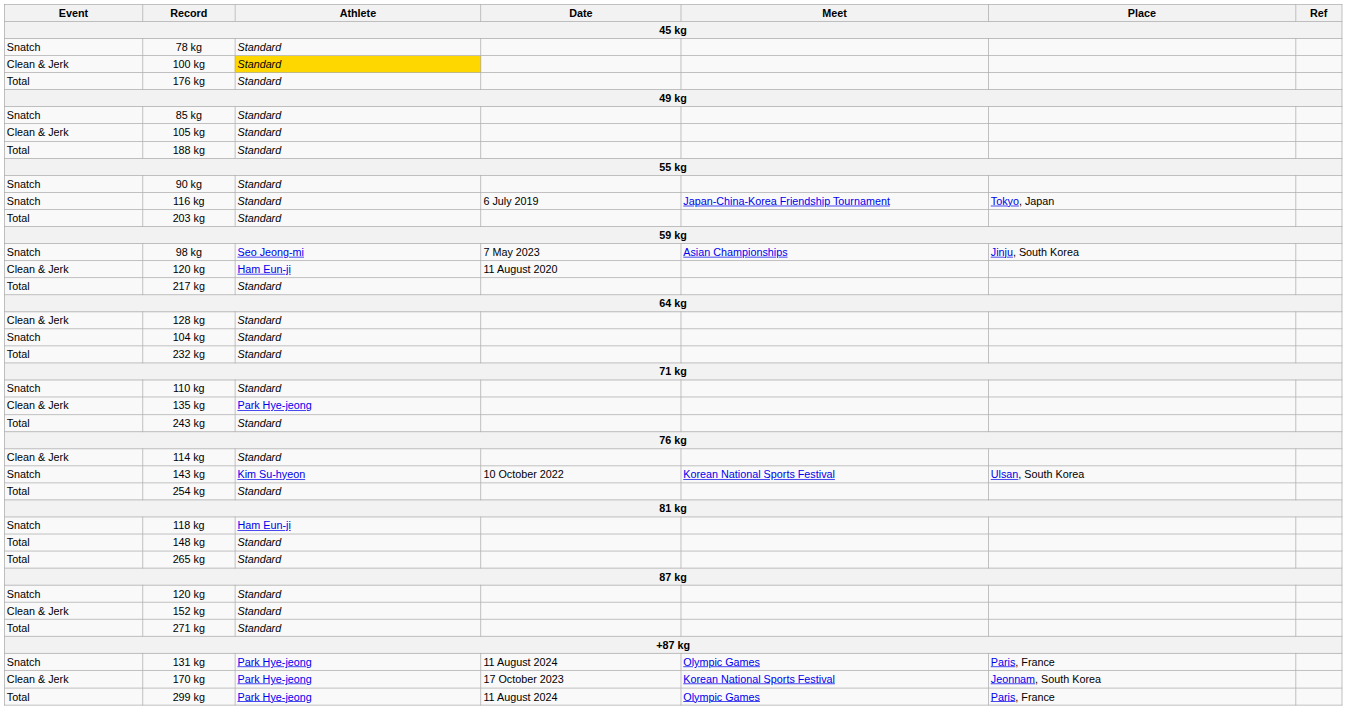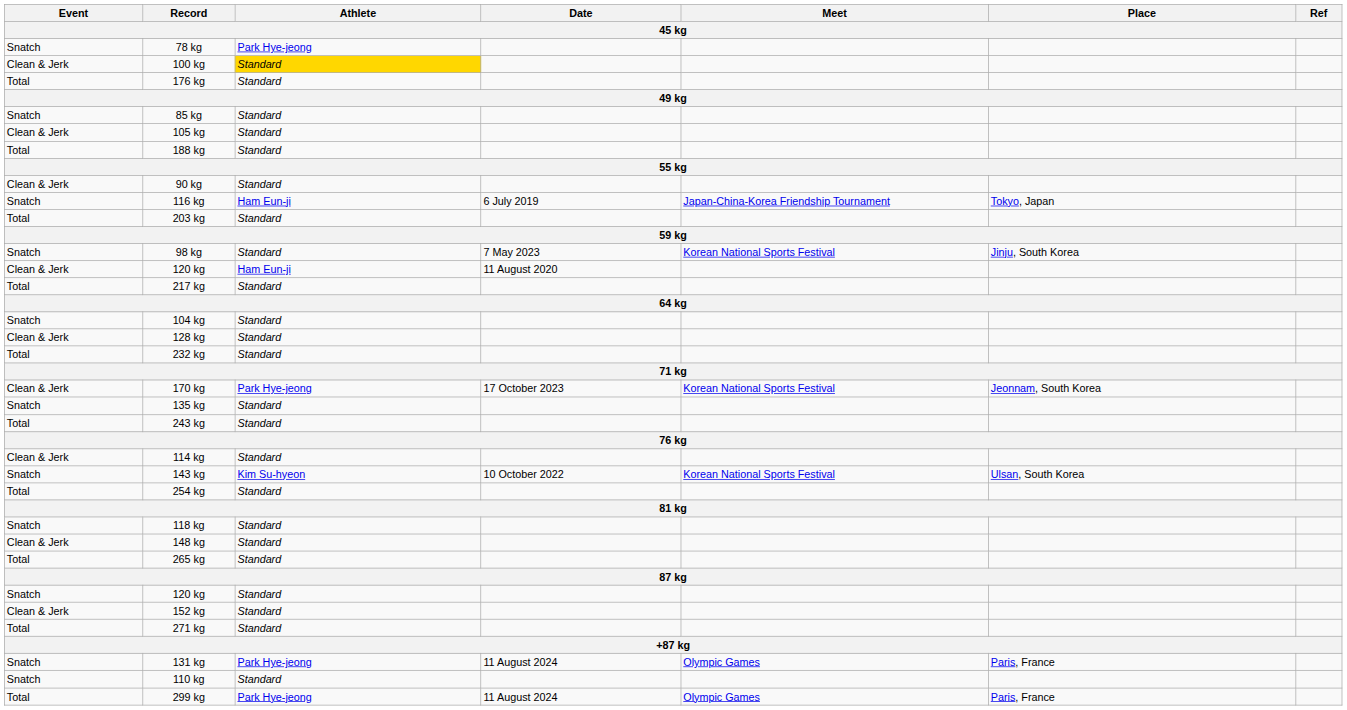 <table class="wikitable" style="font-size:95%; width: 95%;">
 <tr>
 <th width=9%>Event</th>
 <th width=6%>Record</th>
 <th width=16%>Athlete</th>
 <th width=13%>Date</th>
 <th width=20%>Meet</th>
 <th width=20%>Place</th>
 <th width=3%>Ref</th>
 </tr>
 <tr bgcolor="#DDDDDD">
 <th colspan="7">45 kg</th>
 </tr>
 <tr>
 <td>Snatch</td>
 <td align="center">78 kg</td>
-<td><em>Standard</em></td>
+<td><a href='#'>Park Hye-jeong</a></td>
 <td></td>
 <td></td>
 <td></td>
 <td></td>
 </tr>
 <tr>
 <td>Clean & Jerk</td>
 <td align="center">100 kg</td>
 <td style="background: gold;"><em>Standard</em></td>
 <td></td>
 <td></td>
 <td></td>
 <td></td>
 </tr>
 <tr>
 <td>Total</td>
 <td align="center">176 kg</td>
 <td><em>Standard</em></td>
 <td></td>
 <td></td>
 <td></td>
 <td></td>
 </tr>
 <tr bgcolor="#DDDDDD">
 <th colspan="7">49 kg</th>
 </tr>
 <tr>
 <td>Snatch</td>
 <td align="center">85 kg</td>
 <td><em>Standard</em></td>
 <td></td>
 <td></td>
 <td></td>
 <td></td>
 </tr>
 <tr>
 <td>Clean & Jerk</td>
 <td align="center">105 kg</td>
 <td><em>Standard</em></td>
 <td></td>
 <td></td>
 <td></td>
 <td></td>
 </tr>
 <tr>
 <td>Total</td>
 <td align="center">188 kg</td>
 <td><em>Standard</em></td>
 <td></td>
 <td></td>
 <td></td>
 <td></td>
 </tr>
 <tr bgcolor="#DDDDDD">
 <th colspan="7">55 kg</th>
 </tr>
 <tr>
-<td>Snatch</td>
+<td>Clean & Jerk</td>
 <td align="center">90 kg</td>
 <td><em>Standard</em></td>
 <td></td>
 <td></td>
 <td></td>
 <td></td>
 </tr>
 <tr>
 <td>Snatch</td>
 <td align="center">116 kg</td>
-<td><em>Standard</em></td>
+<td><a href='#'>Ham Eun-ji</a></td>
 <td>6 July 2019</td>
 <td><a href='#'>Japan-China-Korea Friendship Tournament</a></td>
 <td><a href='#'>Tokyo</a>, Japan</td>
 <td></td>
 </tr>
 <tr>
 <td>Total</td>
 <td align="center">203 kg</td>
 <td><em>Standard</em></td>
 <td></td>
 <td></td>
 <td></td>
 <td></td>
 </tr>
 <tr bgcolor="#DDDDDD">
 <th colspan="7">59 kg</th>
 </tr>
 <tr>
 <td>Snatch</td>
 <td align="center">98 kg</td>
-<td><a href='#'>Seo Jeong-mi</a></td>
+<td><em>Standard</em></td>
 <td>7 May 2023</td>
-<td><a href='#'>Asian Championships</a></td>
+<td><a href='#'>Korean National Sports Festival</a></td>
 <td><a href='#'>Jinju</a>, South Korea</td>
 <td></td>
 </tr>
 <tr>
 <td>Clean & Jerk</td>
 <td align="center">120 kg</td>
 <td><a href='#'>Ham Eun-ji</a></td>
 <td>11 August 2020</td>
 <td></td>
 <td></td>
 <td></td>
 </tr>
 <tr>
 <td>Total</td>
 <td align="center">217 kg</td>
 <td><em>Standard</em></td>
 <td></td>
 <td></td>
 <td></td>
 <td></td>
 </tr>
 <tr bgcolor="#DDDDDD">
 <th colspan="7">64 kg</th>
 </tr>
 <tr>
-<td>Clean & Jerk</td>
-<td align="center">128 kg</td>
+<td>Snatch</td>
+<td align="center">104 kg</td>
 <td><em>Standard</em></td>
 <td></td>
 <td></td>
 <td></td>
 <td></td>
 </tr>
 <tr>
-<td>Snatch</td>
-<td align="center">104 kg</td>
+<td>Clean & Jerk</td>
+<td align="center">128 kg</td>
 <td><em>Standard</em></td>
 <td></td>
 <td></td>
 <td></td>
 <td></td>
 </tr>
 <tr>
 <td>Total</td>
 <td align="center">232 kg</td>
 <td><em>Standard</em></td>
 <td></td>
 <td></td>
 <td></td>
 <td></td>
 </tr>
 <tr bgcolor="#DDDDDD">
 <th colspan="7">71 kg</th>
 </tr>
 <tr>
-<td>Snatch</td>
-<td align="center">110 kg</td>
-<td><em>Standard</em></td>
-<td></td>
-<td></td>
-<td></td>
+<td>Clean & Jerk</td>
+<td align="center">170 kg</td>
+<td><a href='#'>Park Hye-jeong</a></td>
+<td>17 October 2023</td>
+<td><a href='#'>Korean National Sports Festival</a></td>
+<td><a href='#'>Jeonnam</a>, South Korea</td>
 <td></td>
 </tr>
 <tr>
-<td>Clean & Jerk</td>
+<td>Snatch</td>
 <td align="center">135 kg</td>
-<td><a href='#'>Park Hye-jeong</a></td>
+<td><em>Standard</em></td>
 <td></td>
 <td></td>
 <td></td>
 <td></td>
 </tr>
 <tr>
 <td>Total</td>
 <td align="center">243 kg</td>
 <td><em>Standard</em></td>
 <td></td>
 <td></td>
 <td></td>
 <td></td>
 </tr>
 <tr bgcolor="#DDDDDD">
 <th colspan="7">76 kg</th>
 </tr>
 <tr>
 <td>Clean & Jerk</td>
 <td align="center">114 kg</td>
 <td><em>Standard</em></td>
 <td></td>
 <td></td>
 <td></td>
 <td></td>
 </tr>
 <tr>
 <td>Snatch</td>
 <td align="center">143 kg</td>
 <td><a href='#'>Kim Su-hyeon</a></td>
 <td>10 October 2022</td>
 <td><a href='#'>Korean National Sports Festival</a></td>
 <td><a href='#'>Ulsan</a>, South Korea</td>
 <td></td>
 </tr>
 <tr>
 <td>Total</td>
 <td align="center">254 kg</td>
 <td><em>Standard</em></td>
 <td></td>
 <td></td>
 <td></td>
 <td></td>
 </tr>
 <tr bgcolor="#DDDDDD">
 <th colspan="7">81 kg</th>
 </tr>
 <tr>
 <td>Snatch</td>
 <td align="center">118 kg</td>
-<td><a href='#'>Ham Eun-ji</a></td>
+<td><em>Standard</em></td>
 <td></td>
 <td></td>
 <td></td>
 <td></td>
 </tr>
 <tr>
-<td>Total</td>
+<td>Clean & Jerk</td>
 <td align="center">148 kg</td>
 <td><em>Standard</em></td>
 <td></td>
 <td></td>
 <td></td>
 <td></td>
 </tr>
 <tr>
 <td>Total</td>
 <td align="center">265 kg</td>
 <td><em>Standard</em></td>
 <td></td>
 <td></td>
 <td></td>
 <td></td>
 </tr>
 <tr bgcolor="#DDDDDD">
 <th colspan="7">87 kg</th>
 </tr>
 <tr>
 <td>Snatch</td>
 <td align="center">120 kg</td>
 <td><em>Standard</em></td>
 <td></td>
 <td></td>
 <td></td>
 <td></td>
 </tr>
 <tr>
 <td>Clean & Jerk</td>
 <td align="center">152 kg</td>
 <td><em>Standard</em></td>
 <td></td>
 <td></td>
 <td></td>
 <td></td>
 </tr>
 <tr>
 <td>Total</td>
 <td align="center">271 kg</td>
 <td><em>Standard</em></td>
 <td></td>
 <td></td>
 <td></td>
 <td></td>
 </tr>
 <tr bgcolor="#DDDDDD">
 <th colspan="7">+87 kg</th>
 </tr>
 <tr>
 <td>Snatch</td>
 <td align="center">131 kg</td>
 <td><a href='#'>Park Hye-jeong</a></td>
 <td>11 August 2024</td>
 <td><a href='#'>Olympic Games</a></td>
 <td><a href='#'>Paris</a>, France</td>
 <td></td>
 </tr>
 <tr>
-<td>Clean & Jerk</td>
-<td align="center">170 kg</td>
-<td><a href='#'>Park Hye-jeong</a></td>
-<td>17 October 2023</td>
-<td><a href='#'>Korean National Sports Festival</a></td>
-<td><a href='#'>Jeonnam</a>, South Korea</td>
+<td>Snatch</td>
+<td align="center">110 kg</td>
+<td><em>Standard</em></td>
+<td></td>
+<td></td>
+<td></td>
 <td></td>
 </tr>
 <tr>
 <td>Total</td>
 <td align="center">299 kg</td>
 <td><a href='#'>Park Hye-jeong</a></td>
 <td>11 August 2024</td>
 <td><a href='#'>Olympic Games</a></td>
 <td><a href='#'>Paris</a>, France</td>
 <td></td>
 </tr>
 </table>
